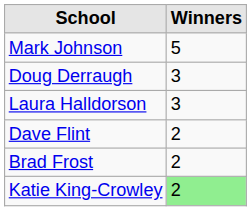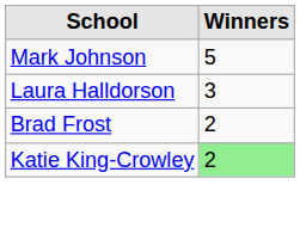 <table class="wikitable">
 <tr>
 <th style="background:#e5e5e5;">School</th>
 <th style="background:#e5e5e5;">Winners</th>
 </tr>
 <tr>
 <td><a href='#'>Mark Johnson</a></td>
 <td>5</td>
 </tr>
 <tr>
-<td><a href='#'>Doug Derraugh</a></td>
-<td>3</td>
-</tr>
-<tr>
 <td><a href='#'>Laura Halldorson</a></td>
 <td>3</td>
-</tr>
-<tr>
-<td><a href='#'>Dave Flint</a></td>
-<td>2</td>
 </tr>
 <tr>
 <td><a href='#'>Brad Frost</a></td>
 <td>2</td>
 </tr>
 <tr>
 <td><a href='#'>Katie King-Crowley</a></td>
 <td style="background: lightgreen;">2</td>
 </tr>
 </table>
